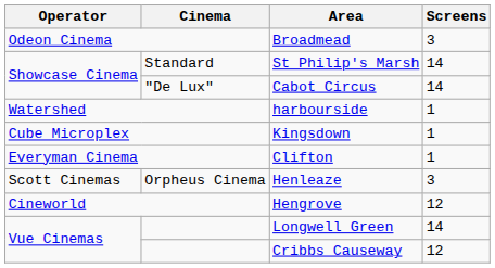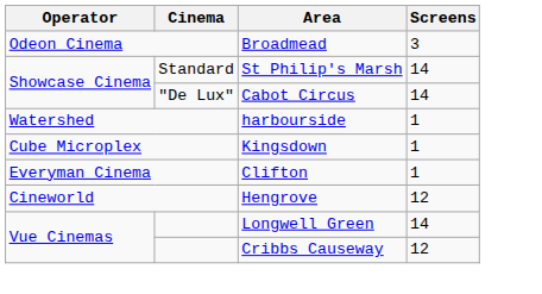 <table class=wikitable>
 <tr>
 <th>Operator</th>
 <th>Cinema</th>
 <th>Area</th>
 <th>Screens</th>
 </tr>
 <tr>
 <td colspan=2><a href='#'>Odeon Cinema</a></td>
 <td><a href='#'>Broadmead</a></td>
 <td>3</td>
 </tr>
 <tr>
 <td rowspan=2><a href='#'>Showcase Cinema</a></td>
 <td>Standard</td>
 <td><a href='#'>St Philip's Marsh</a></td>
 <td>14</td>
 </tr>
 <tr>
 <td>"De Lux"</td>
 <td><a href='#'>Cabot Circus</a></td>
 <td>14</td>
 </tr>
 <tr>
 <td colspan=2><a href='#'>Watershed</a></td>
 <td><a href='#'>harbourside</a></td>
 <td>1</td>
 </tr>
 <tr>
 <td colspan=2><a href='#'>Cube Microplex</a></td>
 <td><a href='#'>Kingsdown</a></td>
 <td>1</td>
 </tr>
 <tr>
 <td colspan=2><a href='#'>Everyman Cinema</a></td>
 <td><a href='#'>Clifton</a></td>
 <td>1</td>
 </tr>
 <tr>
-<td>Scott Cinemas</td>
-<td>Orpheus Cinema</td>
-<td><a href='#'>Henleaze</a></td>
-<td>3</td>
-</tr>
-<tr>
 <td colspan=2><a href='#'>Cineworld</a></td>
 <td><a href='#'>Hengrove</a></td>
 <td>12</td>
 </tr>
 <tr>
 <td rowspan="2"><a href='#'>Vue Cinemas</a></td>
 <td></td>
 <td><a href='#'>Longwell Green</a></td>
 <td>14</td>
 </tr>
 <tr>
 <td></td>
 <td><a href='#'>Cribbs Causeway</a></td>
 <td>12</td>
 </tr>
 </table>
